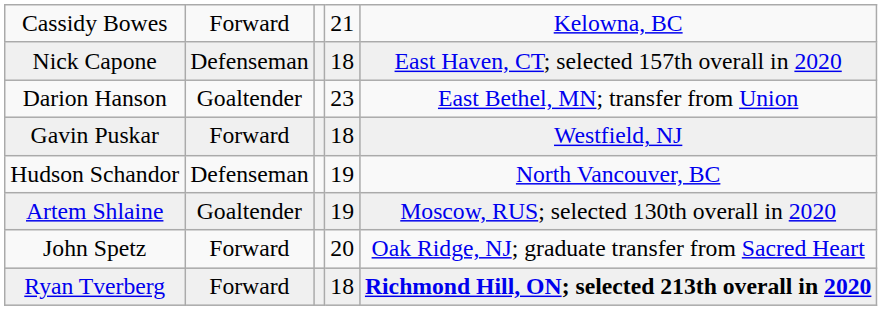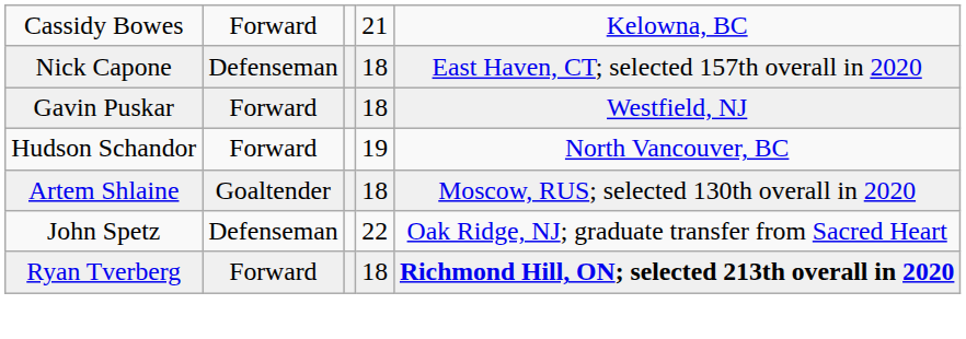 <table class="wikitable">
 <tr align="center" bgcolor="">
 <td>Cassidy Bowes</td>
 <td>Forward</td>
 <td></td>
 <td>21</td>
 <td><a href='#'>Kelowna, BC</a></td>
 </tr>
 <tr align="center" bgcolor="f0f0f0">
 <td>Nick Capone</td>
 <td>Defenseman</td>
 <td></td>
 <td>18</td>
 <td><a href='#'>East Haven, CT</a>; selected 157th overall in <a href='#'>2020</a></td>
 </tr>
-<tr align="center" bgcolor="">
-<td>Darion Hanson</td>
-<td>Goaltender</td>
-<td></td>
-<td>23</td>
-<td><a href='#'>East Bethel, MN</a>; transfer from <a href='#'>Union</a></td>
-</tr>
 <tr align="center" bgcolor="f0f0f0">
 <td>Gavin Puskar</td>
 <td>Forward</td>
 <td></td>
 <td>18</td>
 <td><a href='#'>Westfield, NJ</a></td>
 </tr>
 <tr align="center" bgcolor="">
 <td>Hudson Schandor</td>
-<td>Defenseman</td>
+<td>Forward</td>
 <td></td>
 <td>19</td>
 <td><a href='#'>North Vancouver, BC</a></td>
 </tr>
 <tr align="center" bgcolor="f0f0f0">
 <td><a href='#'>Artem Shlaine</a></td>
 <td>Goaltender</td>
 <td></td>
-<td>19</td>
+<td>18</td>
 <td><a href='#'>Moscow, RUS</a>; selected 130th overall in <a href='#'>2020</a></td>
 </tr>
 <tr align="center" bgcolor="">
 <td>John Spetz</td>
-<td>Forward</td>
+<td>Defenseman</td>
 <td></td>
-<td>20</td>
+<td>22</td>
 <td><a href='#'>Oak Ridge, NJ</a>; graduate transfer from <a href='#'>Sacred Heart</a></td>
 </tr>
 <tr align="center" bgcolor="f0f0f0">
 <td><a href='#'>Ryan Tverberg</a></td>
 <td>Forward</td>
 <td></td>
 <td>18</td>
 <td><strong><a href='#'>Richmond Hill, ON</a>; selected 213th overall in <a href='#'>2020</a></strong></td>
 </tr>
 </table>
